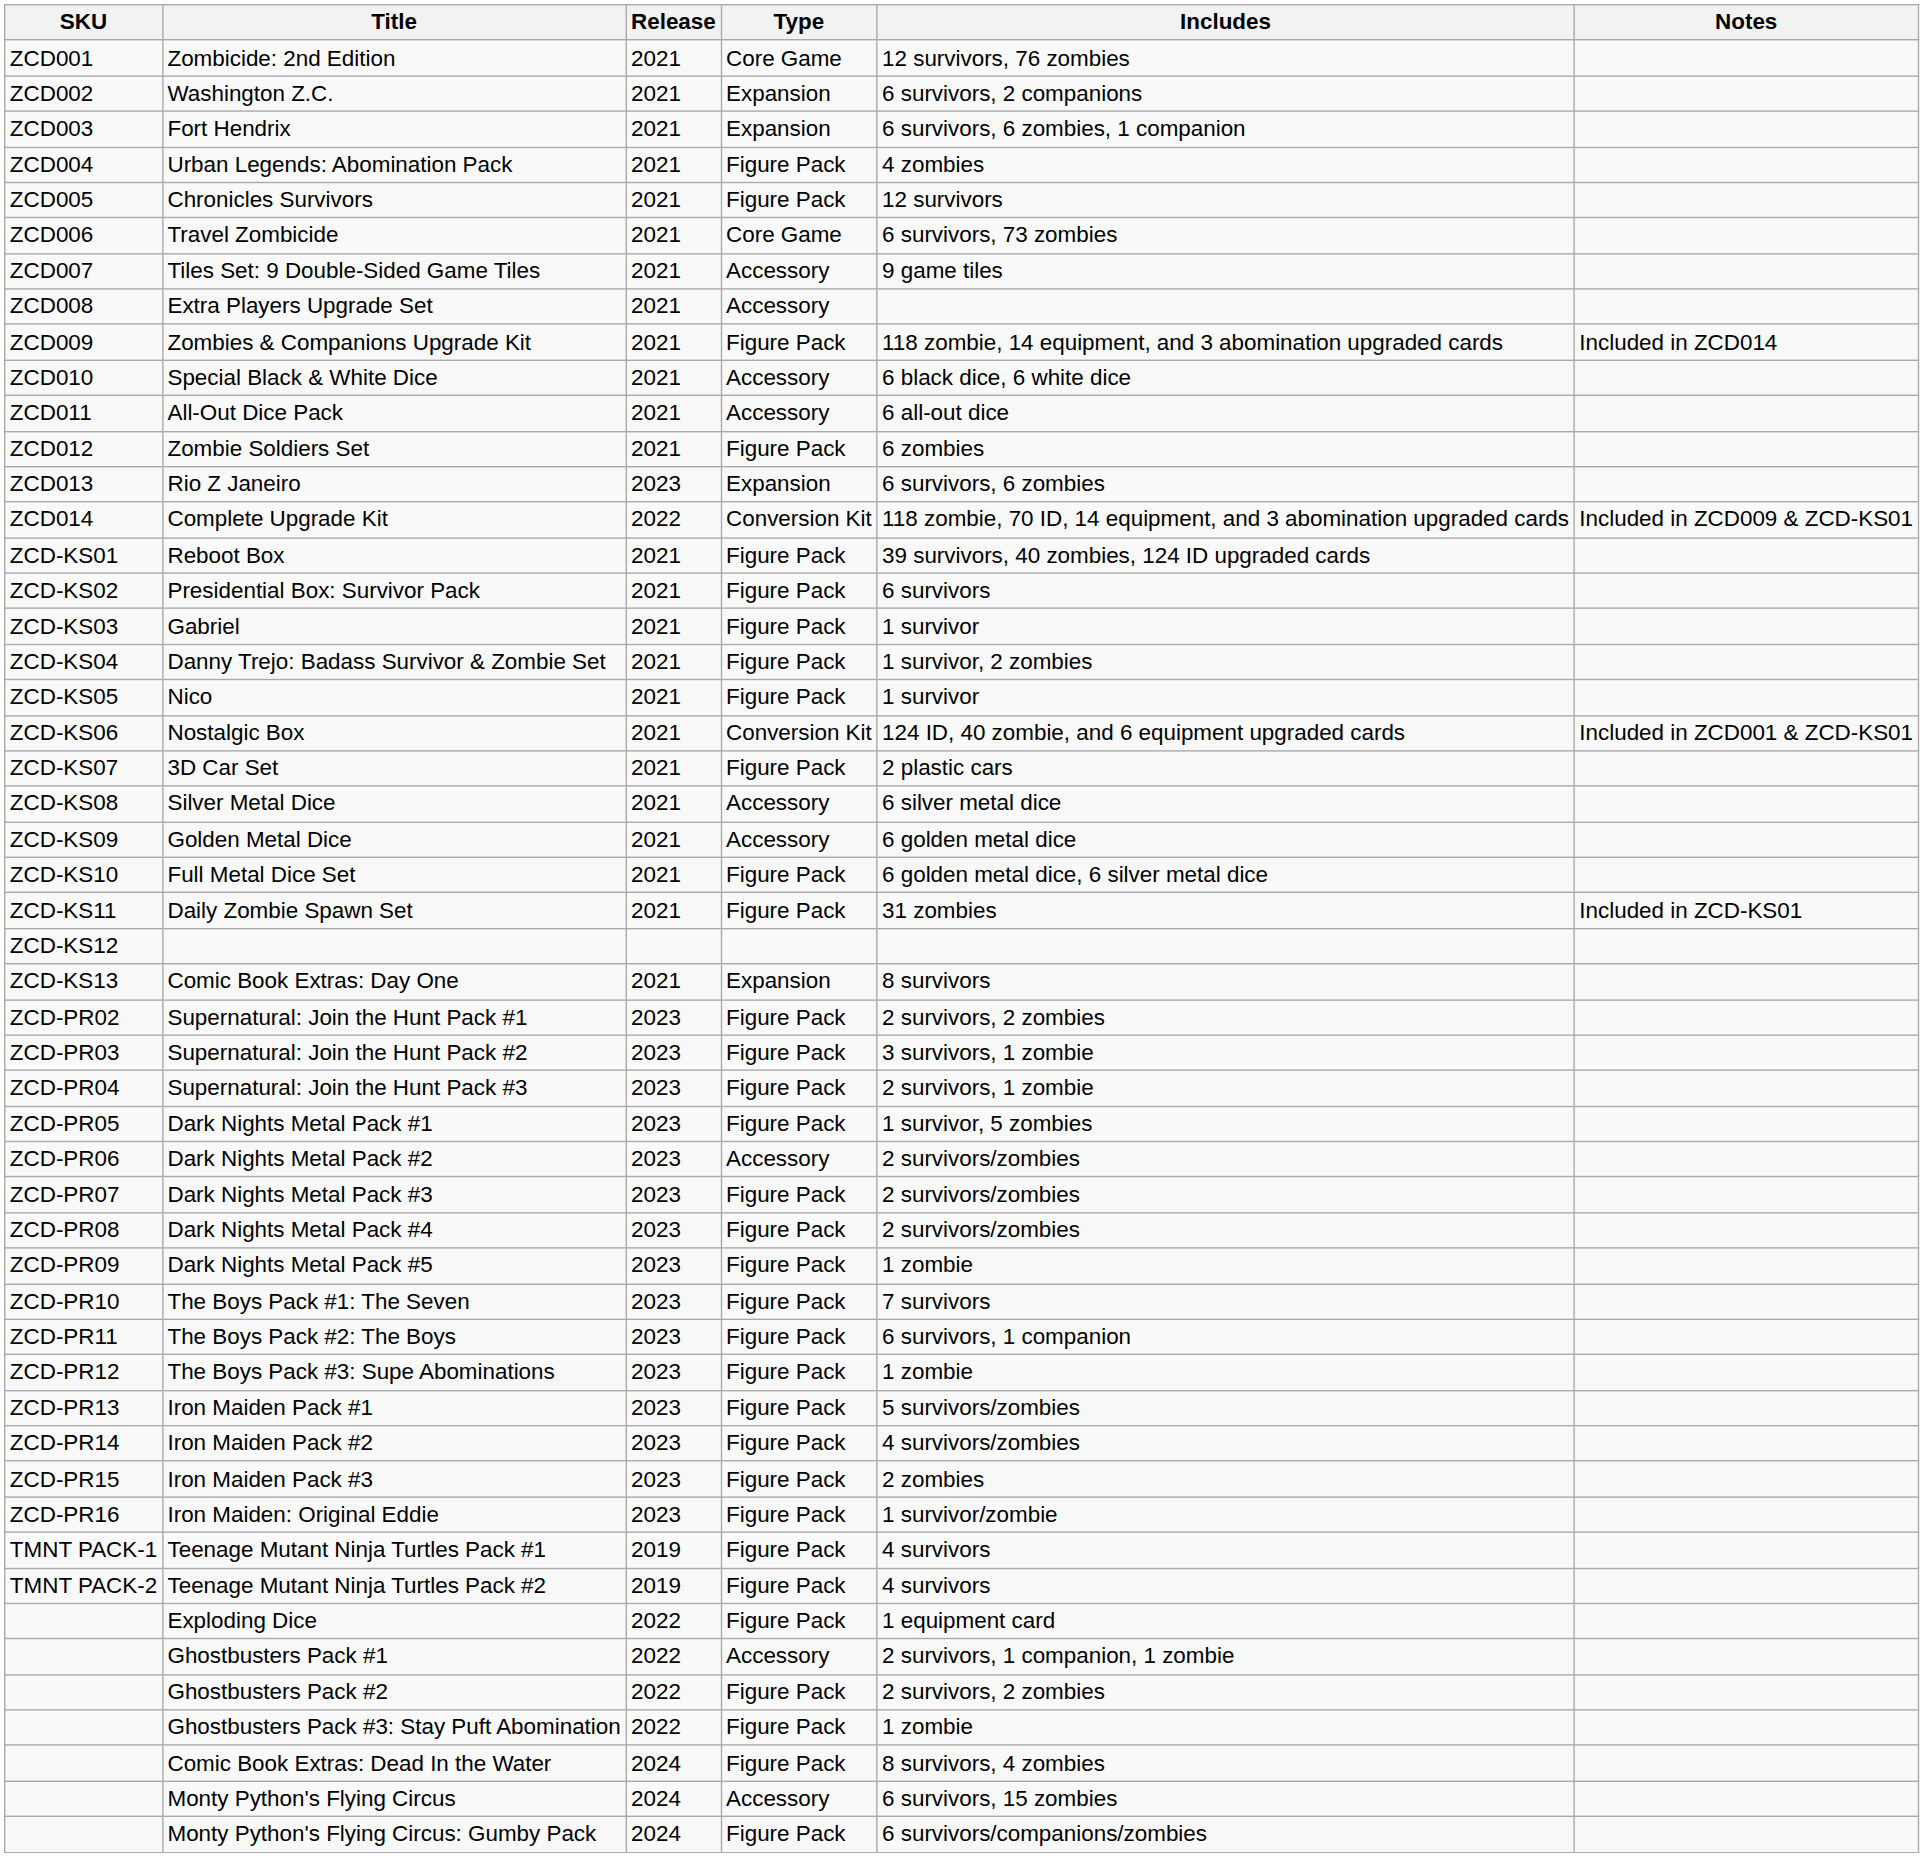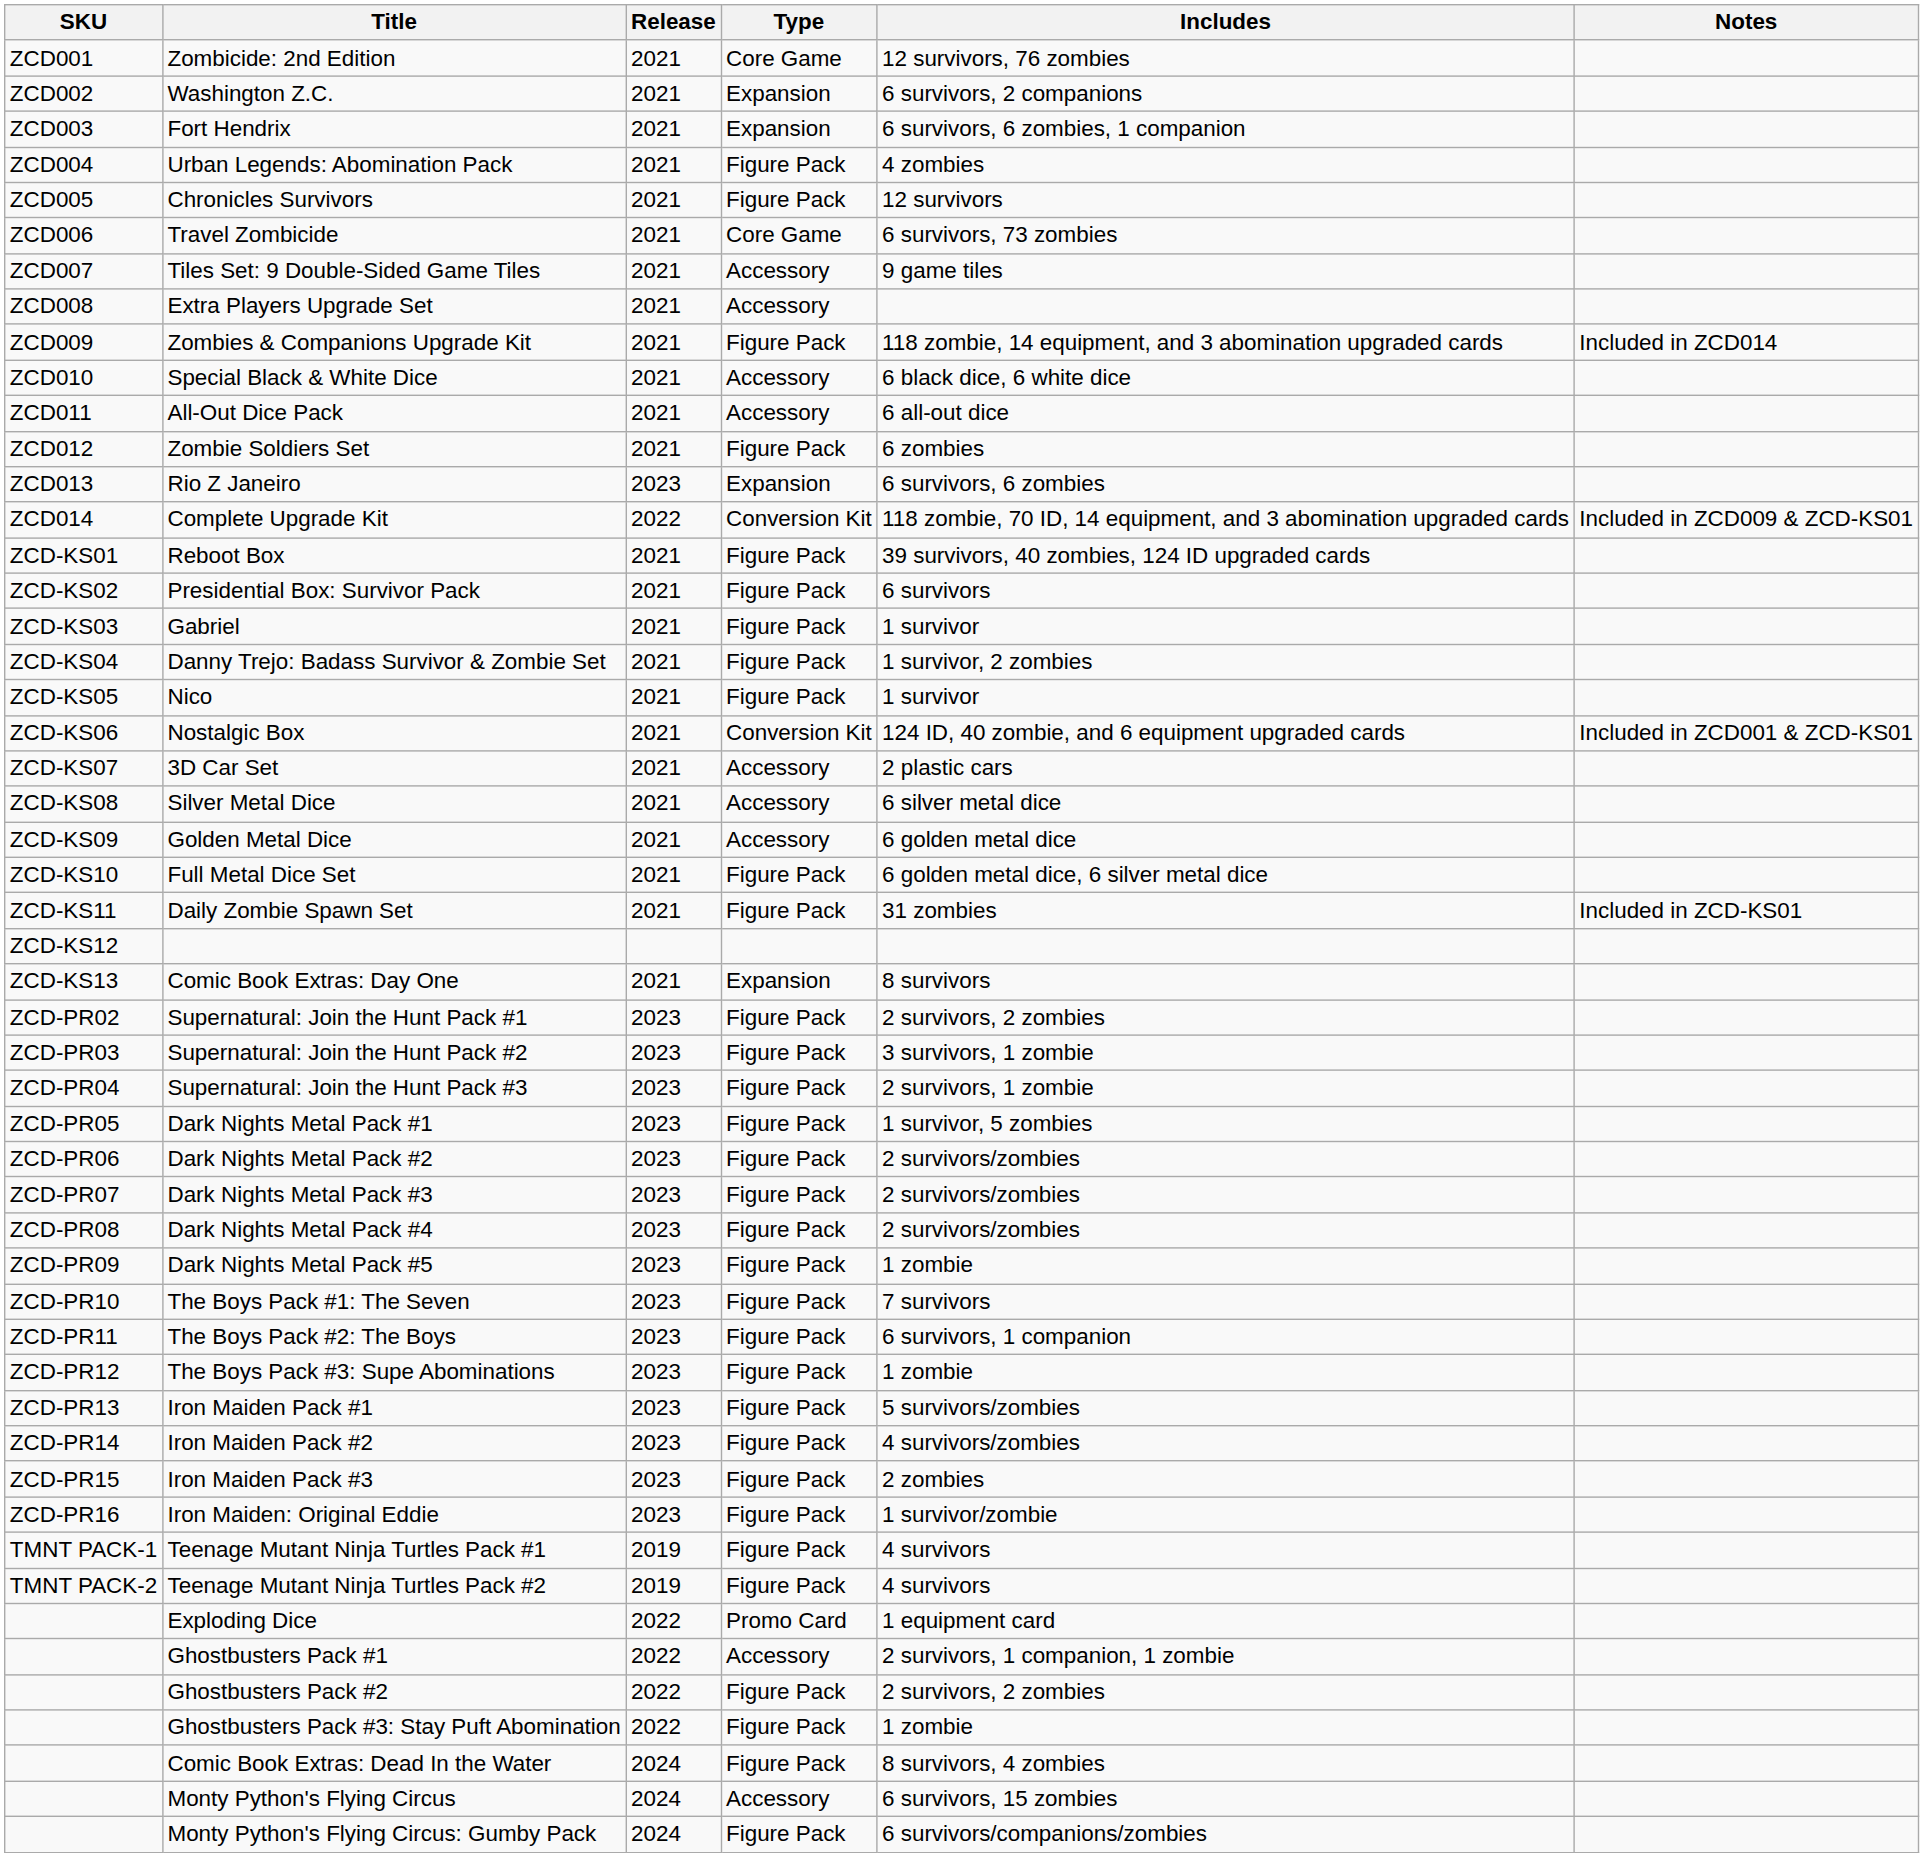 <table class="wikitable">
 <tr>
 <th>SKU</th>
 <th>Title</th>
 <th>Release</th>
 <th>Type</th>
 <th>Includes</th>
 <th>Notes</th>
 </tr>
 <tr>
 <td>ZCD001</td>
 <td>Zombicide: 2nd Edition</td>
 <td>2021</td>
 <td>Core Game</td>
 <td>12 survivors, 76 zombies</td>
 <td></td>
 </tr>
 <tr>
 <td>ZCD002</td>
 <td>Washington Z.C.</td>
 <td>2021</td>
 <td>Expansion</td>
 <td>6 survivors, 2 companions</td>
 <td></td>
 </tr>
 <tr>
 <td>ZCD003</td>
 <td>Fort Hendrix</td>
 <td>2021</td>
 <td>Expansion</td>
 <td>6 survivors, 6 zombies, 1 companion</td>
 <td></td>
 </tr>
 <tr>
 <td>ZCD004</td>
 <td>Urban Legends: Abomination Pack</td>
 <td>2021</td>
 <td>Figure Pack</td>
 <td>4 zombies</td>
 <td></td>
 </tr>
 <tr>
 <td>ZCD005</td>
 <td>Chronicles Survivors</td>
 <td>2021</td>
 <td>Figure Pack</td>
 <td>12 survivors</td>
 <td></td>
 </tr>
 <tr>
 <td>ZCD006</td>
 <td>Travel Zombicide</td>
 <td>2021</td>
 <td>Core Game</td>
 <td>6 survivors, 73 zombies</td>
 <td></td>
 </tr>
 <tr>
 <td>ZCD007</td>
 <td>Tiles Set: 9 Double-Sided Game Tiles</td>
 <td>2021</td>
 <td>Accessory</td>
 <td>9 game tiles</td>
 <td></td>
 </tr>
 <tr>
 <td>ZCD008</td>
 <td>Extra Players Upgrade Set</td>
 <td>2021</td>
 <td>Accessory</td>
 <td></td>
 <td></td>
 </tr>
 <tr>
 <td>ZCD009</td>
 <td>Zombies & Companions Upgrade Kit</td>
 <td>2021</td>
 <td>Figure Pack</td>
 <td>118 zombie, 14 equipment, and 3 abomination upgraded cards</td>
 <td>Included in ZCD014</td>
 </tr>
 <tr>
 <td>ZCD010</td>
 <td>Special Black & White Dice</td>
 <td>2021</td>
 <td>Accessory</td>
 <td>6 black dice, 6 white dice</td>
 <td></td>
 </tr>
 <tr>
 <td>ZCD011</td>
 <td>All-Out Dice Pack</td>
 <td>2021</td>
 <td>Accessory</td>
 <td>6 all-out dice</td>
 <td></td>
 </tr>
 <tr>
 <td>ZCD012</td>
 <td>Zombie Soldiers Set</td>
 <td>2021</td>
 <td>Figure Pack</td>
 <td>6 zombies</td>
 <td></td>
 </tr>
 <tr>
 <td>ZCD013</td>
 <td>Rio Z Janeiro</td>
 <td>2023</td>
 <td>Expansion</td>
 <td>6 survivors, 6 zombies</td>
 <td></td>
 </tr>
 <tr>
 <td>ZCD014</td>
 <td>Complete Upgrade Kit</td>
 <td>2022</td>
 <td>Conversion Kit</td>
 <td>118 zombie, 70 ID, 14 equipment, and 3 abomination upgraded cards</td>
 <td>Included in ZCD009 & ZCD-KS01</td>
 </tr>
 <tr>
 <td>ZCD-KS01</td>
 <td>Reboot Box</td>
 <td>2021</td>
 <td>Figure Pack</td>
 <td>39 survivors, 40 zombies, 124 ID upgraded cards</td>
 <td></td>
 </tr>
 <tr>
 <td>ZCD-KS02</td>
 <td>Presidential Box: Survivor Pack</td>
 <td>2021</td>
 <td>Figure Pack</td>
 <td>6 survivors</td>
 <td></td>
 </tr>
 <tr>
 <td>ZCD-KS03</td>
 <td>Gabriel</td>
 <td>2021</td>
 <td>Figure Pack</td>
 <td>1 survivor</td>
 <td></td>
 </tr>
 <tr>
 <td>ZCD-KS04</td>
 <td>Danny Trejo: Badass Survivor & Zombie Set</td>
 <td>2021</td>
 <td>Figure Pack</td>
 <td>1 survivor, 2 zombies</td>
 <td></td>
 </tr>
 <tr>
 <td>ZCD-KS05</td>
 <td>Nico</td>
 <td>2021</td>
 <td>Figure Pack</td>
 <td>1 survivor</td>
 <td></td>
 </tr>
 <tr>
 <td>ZCD-KS06</td>
 <td>Nostalgic Box</td>
 <td>2021</td>
 <td>Conversion Kit</td>
 <td>124 ID, 40 zombie, and 6 equipment upgraded cards</td>
 <td>Included in ZCD001 & ZCD-KS01</td>
 </tr>
 <tr>
 <td>ZCD-KS07</td>
 <td>3D Car Set</td>
 <td>2021</td>
-<td>Figure Pack</td>
+<td>Accessory</td>
 <td>2 plastic cars</td>
 <td></td>
 </tr>
 <tr>
 <td>ZCD-KS08</td>
 <td>Silver Metal Dice</td>
 <td>2021</td>
 <td>Accessory</td>
 <td>6 silver metal dice</td>
 <td></td>
 </tr>
 <tr>
 <td>ZCD-KS09</td>
 <td>Golden Metal Dice</td>
 <td>2021</td>
 <td>Accessory</td>
 <td>6 golden metal dice</td>
 <td></td>
 </tr>
 <tr>
 <td>ZCD-KS10</td>
 <td>Full Metal Dice Set</td>
 <td>2021</td>
 <td>Figure Pack</td>
 <td>6 golden metal dice, 6 silver metal dice</td>
 <td></td>
 </tr>
 <tr>
 <td>ZCD-KS11</td>
 <td>Daily Zombie Spawn Set</td>
 <td>2021</td>
 <td>Figure Pack</td>
 <td>31 zombies</td>
 <td>Included in ZCD-KS01</td>
 </tr>
 <tr>
 <td>ZCD-KS12</td>
 <td></td>
 <td></td>
 <td></td>
 <td></td>
 <td></td>
 </tr>
 <tr>
 <td>ZCD-KS13</td>
 <td>Comic Book Extras: Day One</td>
 <td>2021</td>
 <td>Expansion</td>
 <td>8 survivors</td>
 <td></td>
 </tr>
 <tr>
 <td>ZCD-PR02</td>
 <td>Supernatural: Join the Hunt Pack #1</td>
 <td>2023</td>
 <td>Figure Pack</td>
 <td>2 survivors, 2 zombies</td>
 <td></td>
 </tr>
 <tr>
 <td>ZCD-PR03</td>
 <td>Supernatural: Join the Hunt Pack #2</td>
 <td>2023</td>
 <td>Figure Pack</td>
 <td>3 survivors, 1 zombie</td>
 <td></td>
 </tr>
 <tr>
 <td>ZCD-PR04</td>
 <td>Supernatural: Join the Hunt Pack #3</td>
 <td>2023</td>
 <td>Figure Pack</td>
 <td>2 survivors, 1 zombie</td>
 <td></td>
 </tr>
 <tr>
 <td>ZCD-PR05</td>
 <td>Dark Nights Metal Pack #1</td>
 <td>2023</td>
 <td>Figure Pack</td>
 <td>1 survivor, 5 zombies</td>
 <td></td>
 </tr>
 <tr>
 <td>ZCD-PR06</td>
 <td>Dark Nights Metal Pack #2</td>
 <td>2023</td>
-<td>Accessory</td>
+<td>Figure Pack</td>
 <td>2 survivors/zombies</td>
 <td></td>
 </tr>
 <tr>
 <td>ZCD-PR07</td>
 <td>Dark Nights Metal Pack #3</td>
 <td>2023</td>
 <td>Figure Pack</td>
 <td>2 survivors/zombies</td>
 <td></td>
 </tr>
 <tr>
 <td>ZCD-PR08</td>
 <td>Dark Nights Metal Pack #4</td>
 <td>2023</td>
 <td>Figure Pack</td>
 <td>2 survivors/zombies</td>
 <td></td>
 </tr>
 <tr>
 <td>ZCD-PR09</td>
 <td>Dark Nights Metal Pack #5</td>
 <td>2023</td>
 <td>Figure Pack</td>
 <td>1 zombie</td>
 <td></td>
 </tr>
 <tr>
 <td>ZCD-PR10</td>
 <td>The Boys Pack #1: The Seven</td>
 <td>2023</td>
 <td>Figure Pack</td>
 <td>7 survivors</td>
 <td></td>
 </tr>
 <tr>
 <td>ZCD-PR11</td>
 <td>The Boys Pack #2: The Boys</td>
 <td>2023</td>
 <td>Figure Pack</td>
 <td>6 survivors, 1 companion</td>
 <td></td>
 </tr>
 <tr>
 <td>ZCD-PR12</td>
 <td>The Boys Pack #3: Supe Abominations</td>
 <td>2023</td>
 <td>Figure Pack</td>
 <td>1 zombie</td>
 <td></td>
 </tr>
 <tr>
 <td>ZCD-PR13</td>
 <td>Iron Maiden Pack #1</td>
 <td>2023</td>
 <td>Figure Pack</td>
 <td>5 survivors/zombies</td>
 <td></td>
 </tr>
 <tr>
 <td>ZCD-PR14</td>
 <td>Iron Maiden Pack #2</td>
 <td>2023</td>
 <td>Figure Pack</td>
 <td>4 survivors/zombies</td>
 <td></td>
 </tr>
 <tr>
 <td>ZCD-PR15</td>
 <td>Iron Maiden Pack #3</td>
 <td>2023</td>
 <td>Figure Pack</td>
 <td>2 zombies</td>
 <td></td>
 </tr>
 <tr>
 <td>ZCD-PR16</td>
 <td>Iron Maiden: Original Eddie</td>
 <td>2023</td>
 <td>Figure Pack</td>
 <td>1 survivor/zombie</td>
 <td></td>
 </tr>
 <tr>
 <td>TMNT PACK-1</td>
 <td>Teenage Mutant Ninja Turtles Pack #1</td>
 <td>2019</td>
 <td>Figure Pack</td>
 <td>4 survivors</td>
 <td></td>
 </tr>
 <tr>
 <td>TMNT PACK-2</td>
 <td>Teenage Mutant Ninja Turtles Pack #2</td>
 <td>2019</td>
 <td>Figure Pack</td>
 <td>4 survivors</td>
 <td></td>
 </tr>
 <tr>
 <td></td>
 <td>Exploding Dice</td>
 <td>2022</td>
-<td>Figure Pack</td>
+<td>Promo Card</td>
 <td>1 equipment card</td>
 <td></td>
 </tr>
 <tr>
 <td></td>
 <td>Ghostbusters Pack #1</td>
 <td>2022</td>
 <td>Accessory</td>
 <td>2 survivors, 1 companion, 1 zombie</td>
 <td></td>
 </tr>
 <tr>
 <td></td>
 <td>Ghostbusters Pack #2</td>
 <td>2022</td>
 <td>Figure Pack</td>
 <td>2 survivors, 2 zombies</td>
 <td></td>
 </tr>
 <tr>
 <td></td>
 <td>Ghostbusters Pack #3: Stay Puft Abomination</td>
 <td>2022</td>
 <td>Figure Pack</td>
 <td>1 zombie</td>
 <td></td>
 </tr>
 <tr>
 <td></td>
 <td>Comic Book Extras: Dead In the Water</td>
 <td>2024</td>
 <td>Figure Pack</td>
 <td>8 survivors, 4 zombies</td>
 <td></td>
 </tr>
 <tr>
 <td></td>
 <td>Monty Python's Flying Circus</td>
 <td>2024</td>
 <td>Accessory</td>
 <td>6 survivors, 15 zombies</td>
 <td></td>
 </tr>
 <tr>
 <td></td>
 <td>Monty Python's Flying Circus: Gumby Pack</td>
 <td>2024</td>
 <td>Figure Pack</td>
 <td>6 survivors/companions/zombies</td>
 <td></td>
 </tr>
 </table>
